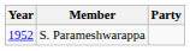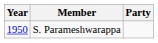 <table class="wikitable sortable">
 <tr>
 <th>Year</th>
 <th>Member</th>
 <th colspan="2">Party</th>
 </tr>
 <tr>
-<td><a href='#'>1952</a></td>
+<td><a href='#'>1950</a></td>
 <td>S. Parameshwarappa</td>
 <td></td>
 </tr>
 </table>
